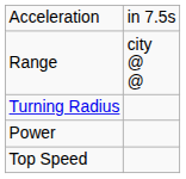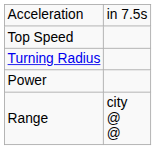 <table class="wikitable sortable">
 <tr>
 <td align="left">Acceleration</td>
 <td align="left"><a href='#'></a> in 7.5s</td>
 </tr>
 <tr>
-<td align="left">Range</td>
-<td align="left"> city<br> @ <br> @ </td>
+<td align="left">Top Speed</td>
+<td align="left"></td>
 </tr>
 <tr>
 <td align="left"><a href='#'>Turning Radius</a></td>
 <td align="left"></td>
 </tr>
 <tr>
 <td align="left">Power</td>
 <td align="left"></td>
 </tr>
 <tr>
-<td align="left">Top Speed</td>
-<td align="left"></td>
+<td align="left">Range</td>
+<td align="left"> city<br> @ <br> @ </td>
 </tr>
 </table>
